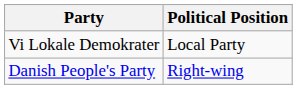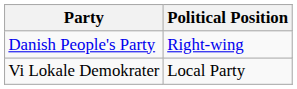 <table class="wikitable mw-collapsible mw-collapsed">
 <tr>
 <th>Party</th>
 <th>Political Position</th>
 </tr>
 <tr>
+<td><a href='#'>Danish People's Party</a></td>
+<td><a href='#'>Right-wing</a></td>
+</tr>
+<tr>
 <td>Vi Lokale Demokrater</td>
 <td>Local Party</td>
 </tr>
-<tr>
-<td><a href='#'>Danish People's Party</a></td>
-<td><a href='#'>Right-wing</a></td>
-</tr>
 </table>
